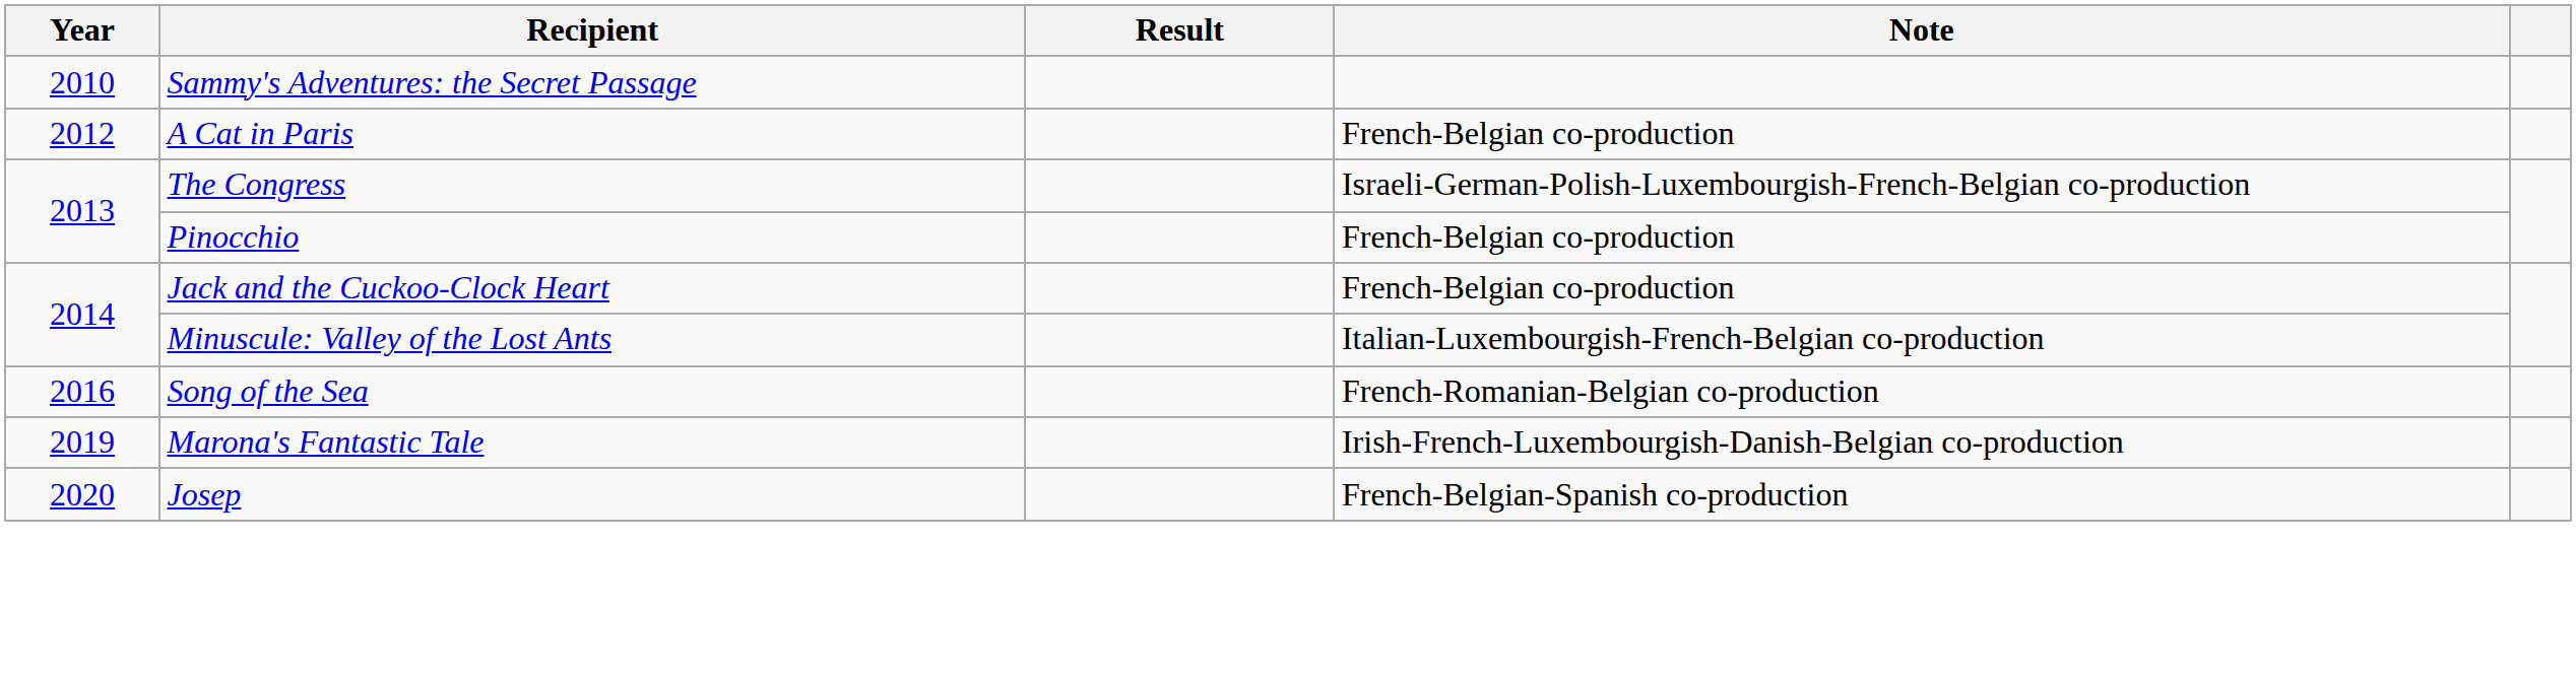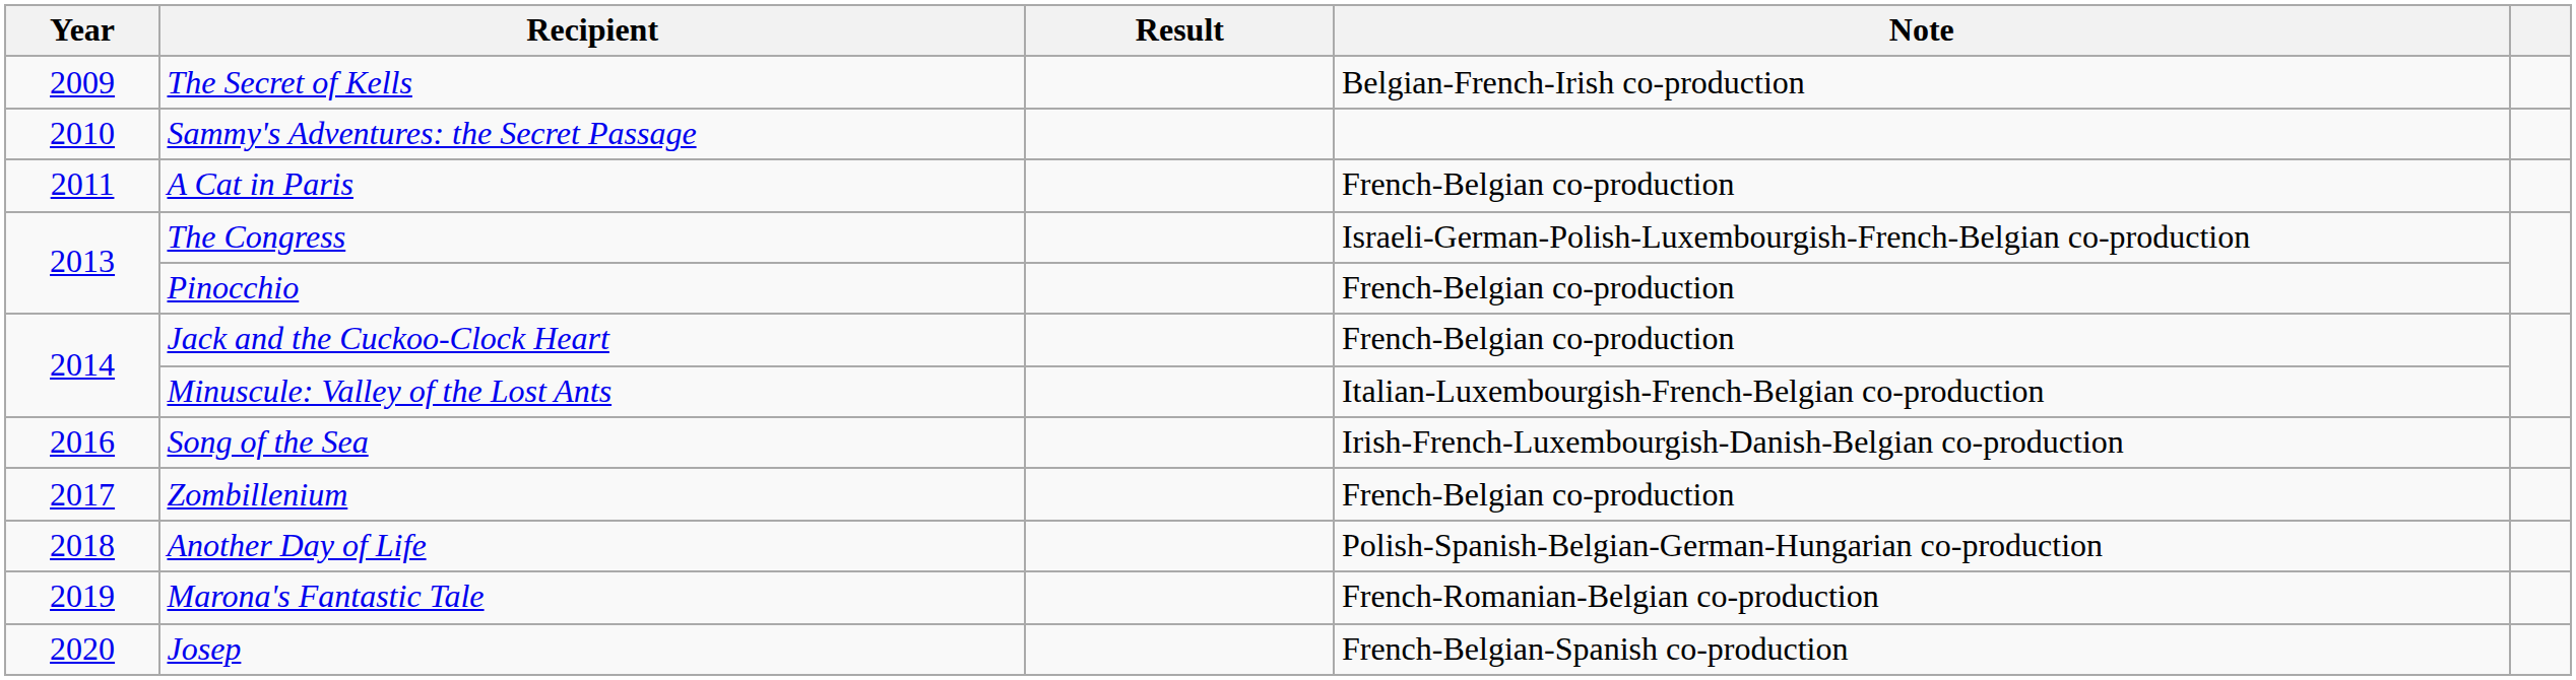 <table class="wikitable plainrowheaders" width="100%">
 <tr>
 <th width="5%">Year<br></th>
 <th width="28%">Recipient</th>
 <th width="10%">Result</th>
 <th width="38%">Note</th>
 <th width="2%"></th>
 </tr>
 <tr>
+<td align="center"><a href='#'>2009</a><br></td>
+<td><em><a href='#'>The Secret of Kells</a></em></td>
+<td></td>
+<td>Belgian-French-Irish co-production</td>
+<td align="center"></td>
+</tr>
+<tr>
 <td align="center"><a href='#'>2010</a><br></td>
 <td><em><a href='#'>Sammy's Adventures: the Secret Passage</a></em></td>
 <td></td>
 <td></td>
 <td align="center"></td>
 </tr>
 <tr>
-<td align="center"><a href='#'>2012</a><br></td>
+<td align="center"><a href='#'>2011</a><br></td>
 <td><em><a href='#'>A Cat in Paris</a></em></td>
 <td></td>
 <td>French-Belgian co-production</td>
 <td align="center"></td>
 </tr>
 <tr>
 <td align="center" rowspan="2"><a href='#'>2013</a><br></td>
 <td><em><a href='#'>The Congress</a></em></td>
 <td></td>
 <td>Israeli-German-Polish-Luxembourgish-French-Belgian co-production</td>
 <td align="center" rowspan="2"></td>
 </tr>
 <tr>
 <td><em><a href='#'>Pinocchio</a></em></td>
 <td></td>
 <td>French-Belgian co-production</td>
 </tr>
 <tr>
 <td align="center" rowspan="2"><a href='#'>2014</a><br></td>
 <td><em><a href='#'>Jack and the Cuckoo-Clock Heart</a></em></td>
 <td></td>
 <td>French-Belgian co-production</td>
 <td align="center" rowspan="2"></td>
 </tr>
 <tr>
 <td><em><a href='#'>Minuscule: Valley of the Lost Ants</a></em></td>
 <td></td>
 <td>Italian-Luxembourgish-French-Belgian co-production</td>
 </tr>
 <tr>
 <td align="center"><a href='#'>2016</a><br></td>
 <td><em><a href='#'>Song of the Sea</a></em></td>
 <td></td>
-<td>French-Romanian-Belgian co-production</td>
+<td>Irish-French-Luxembourgish-Danish-Belgian co-production</td>
+<td align="center"></td>
+</tr>
+<tr>
+<td align="center"><a href='#'>2017</a><br></td>
+<td><em><a href='#'>Zombillenium</a></em></td>
+<td></td>
+<td>French-Belgian co-production</td>
+<td align="center"></td>
+</tr>
+<tr>
+<td align="center"><a href='#'>2018</a><br></td>
+<td><em><a href='#'>Another Day of Life</a></em></td>
+<td></td>
+<td>Polish-Spanish-Belgian-German-Hungarian co-production</td>
 <td align="center"></td>
 </tr>
 <tr>
 <td align="center"><a href='#'>2019</a><br></td>
 <td><em><a href='#'>Marona's Fantastic Tale</a></em></td>
 <td></td>
-<td>Irish-French-Luxembourgish-Danish-Belgian co-production</td>
+<td>French-Romanian-Belgian co-production</td>
 <td align="center"></td>
 </tr>
 <tr>
 <td align="center"><a href='#'>2020</a><br></td>
 <td><em><a href='#'>Josep</a></em></td>
 <td></td>
 <td>French-Belgian-Spanish co-production</td>
 <td align="center"></td>
 </tr>
 <tr>
 </tr>
 </table>
